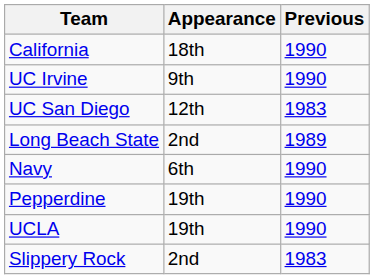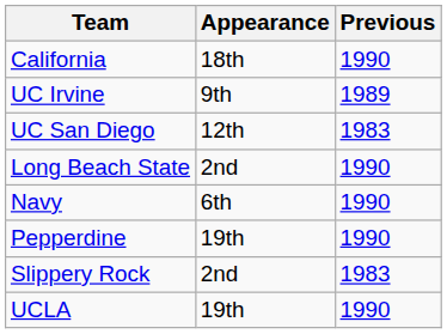 <table class="wikitable sortable">
 <tr>
 <th>Team</th>
 <th>Appearance</th>
 <th>Previous</th>
 </tr>
 <tr>
 <td><a href='#'>California</a></td>
 <td>18th</td>
 <td><a href='#'>1990</a></td>
 </tr>
 <tr>
 <td><a href='#'>UC Irvine</a></td>
 <td>9th</td>
-<td><a href='#'>1990</a></td>
+<td><a href='#'>1989</a></td>
 </tr>
 <tr>
 <td><a href='#'>UC San Diego</a></td>
 <td>12th</td>
 <td><a href='#'>1983</a></td>
 </tr>
 <tr>
 <td><a href='#'>Long Beach State</a></td>
 <td>2nd</td>
-<td><a href='#'>1989</a></td>
+<td><a href='#'>1990</a></td>
 </tr>
 <tr>
 <td><a href='#'>Navy</a></td>
 <td>6th</td>
 <td><a href='#'>1990</a></td>
 </tr>
 <tr>
 <td><a href='#'>Pepperdine</a></td>
 <td>19th</td>
 <td><a href='#'>1990</a></td>
 </tr>
 <tr>
+<td><a href='#'>Slippery Rock</a></td>
+<td>2nd</td>
+<td><a href='#'>1983</a></td>
+</tr>
+<tr>
 <td><a href='#'>UCLA</a></td>
 <td>19th</td>
 <td><a href='#'>1990</a></td>
 </tr>
-<tr>
-<td><a href='#'>Slippery Rock</a></td>
-<td>2nd</td>
-<td><a href='#'>1983</a></td>
-</tr>
 </table>
